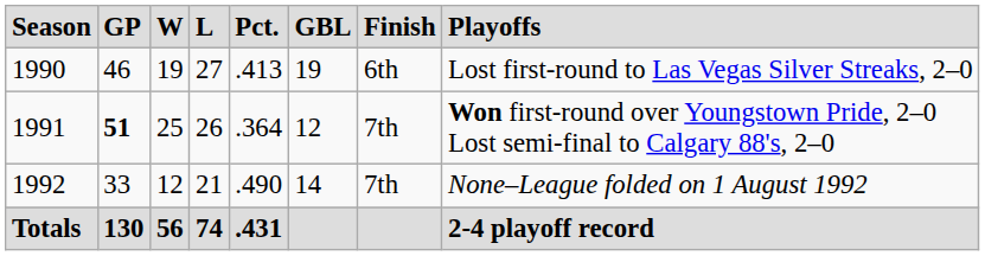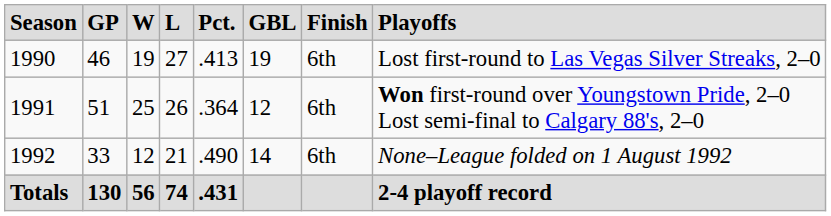 <table class="wikitable">
 <tr style="font-weight:bold; background:#ddd;" |>
 <td>Season</td>
 <td>GP</td>
 <td>W</td>
 <td>L</td>
 <td>Pct.</td>
 <td>GBL</td>
 <td>Finish</td>
 <td>Playoffs</td>
 </tr>
 <tr>
 <td>1990</td>
 <td>46</td>
 <td>19</td>
 <td>27</td>
 <td>.413</td>
 <td>19</td>
 <td>6th</td>
 <td>Lost first-round to <a href='#'>Las Vegas Silver Streaks</a>, 2–0</td>
 </tr>
 <tr>
 <td>1991</td>
-<td><strong>51</strong></td>
+<td>51</td>
 <td>25</td>
 <td>26</td>
 <td>.364</td>
 <td>12</td>
-<td>7th</td>
+<td>6th</td>
 <td><strong>Won</strong> first-round over <a href='#'>Youngstown Pride</a>, 2–0<br>Lost semi-final to <a href='#'>Calgary 88's</a>, 2–0</td>
 </tr>
 <tr>
 <td>1992</td>
 <td>33</td>
 <td>12</td>
 <td>21</td>
 <td>.490</td>
 <td>14</td>
-<td>7th</td>
+<td>6th</td>
 <td><em>None–League folded on 1 August 1992</em></td>
 </tr>
 <tr style="font-weight:bold; background:#ddd;">
 <td>Totals</td>
 <td>130</td>
 <td>56</td>
 <td>74</td>
 <td>.431</td>
 <td></td>
 <td></td>
 <td>2-4 playoff record</td>
 </tr>
 </table>
